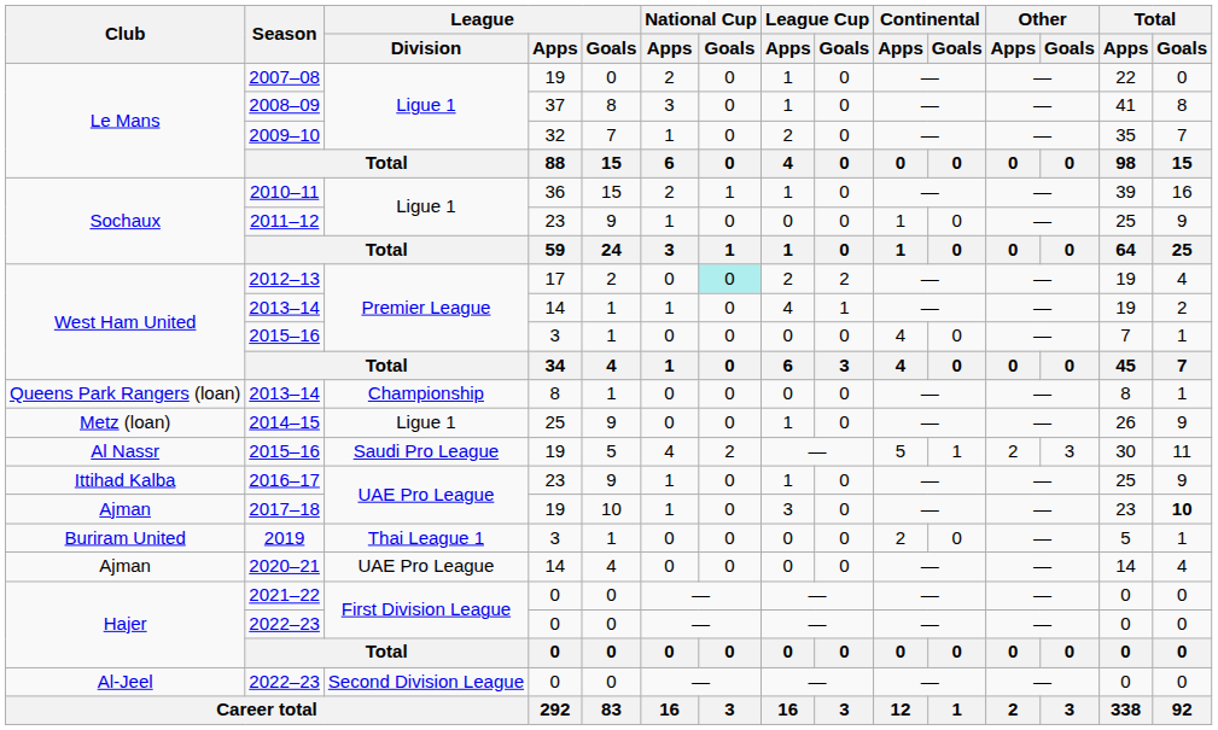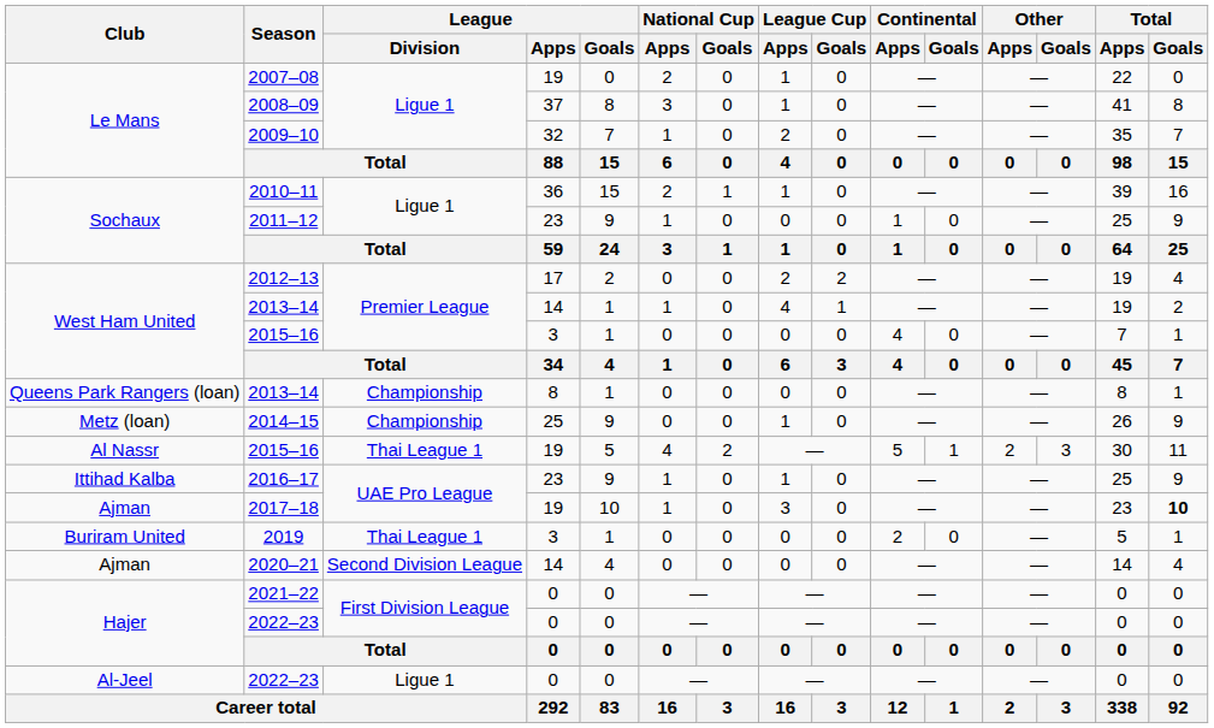 <table class="wikitable" style="text-align: center;">
 <tr>
 <th rowspan="2">Club</th>
 <th rowspan="2">Season</th>
 <th colspan="3">League</th>
 <th colspan="2">National Cup</th>
 <th colspan="2">League Cup</th>
 <th colspan="2">Continental</th>
 <th colspan="2">Other</th>
 <th colspan="2">Total</th>
 </tr>
 <tr>
 <th>Division</th>
 <th>Apps</th>
 <th>Goals</th>
 <th>Apps</th>
 <th>Goals</th>
 <th>Apps</th>
 <th>Goals</th>
 <th>Apps</th>
 <th>Goals</th>
 <th>Apps</th>
 <th>Goals</th>
 <th>Apps</th>
 <th>Goals</th>
 </tr>
 <tr>
 <td rowspan="4"><a href='#'>Le Mans</a></td>
 <td><a href='#'>2007–08</a></td>
 <td rowspan="3"><a href='#'>Ligue 1</a></td>
 <td>19</td>
 <td>0</td>
 <td>2</td>
 <td>0</td>
 <td>1</td>
 <td>0</td>
 <td colspan="2">—</td>
 <td colspan="2">—</td>
 <td>22</td>
 <td>0</td>
 </tr>
 <tr>
 <td><a href='#'>2008–09</a></td>
 <td>37</td>
 <td>8</td>
 <td>3</td>
 <td>0</td>
 <td>1</td>
 <td>0</td>
 <td colspan="2">—</td>
 <td colspan="2">—</td>
 <td>41</td>
 <td>8</td>
 </tr>
 <tr>
 <td><a href='#'>2009–10</a></td>
 <td>32</td>
 <td>7</td>
 <td>1</td>
 <td>0</td>
 <td>2</td>
 <td>0</td>
 <td colspan="2">—</td>
 <td colspan="2">—</td>
 <td>35</td>
 <td>7</td>
 </tr>
 <tr>
 <th colspan="2">Total</th>
 <th>88</th>
 <th>15</th>
 <th>6</th>
 <th>0</th>
 <th>4</th>
 <th>0</th>
 <th>0</th>
 <th>0</th>
 <th>0</th>
 <th>0</th>
 <th>98</th>
 <th>15</th>
 </tr>
 <tr>
 <td rowspan="3"><a href='#'>Sochaux</a></td>
 <td><a href='#'>2010–11</a></td>
 <td rowspan="2">Ligue 1</td>
 <td>36</td>
 <td>15</td>
 <td>2</td>
 <td>1</td>
 <td>1</td>
 <td>0</td>
 <td colspan="2">—</td>
 <td colspan="2">—</td>
 <td>39</td>
 <td>16</td>
 </tr>
 <tr>
 <td><a href='#'>2011–12</a></td>
 <td>23</td>
 <td>9</td>
 <td>1</td>
 <td>0</td>
 <td>0</td>
 <td>0</td>
 <td>1</td>
 <td>0</td>
 <td colspan="2">—</td>
 <td>25</td>
 <td>9</td>
 </tr>
 <tr>
 <th colspan="2">Total</th>
 <th>59</th>
 <th>24</th>
 <th>3</th>
 <th>1</th>
 <th>1</th>
 <th>0</th>
 <th>1</th>
 <th>0</th>
 <th>0</th>
 <th>0</th>
 <th>64</th>
 <th>25</th>
 </tr>
 <tr>
 <td rowspan="4"><a href='#'>West Ham United</a></td>
 <td><a href='#'>2012–13</a></td>
 <td rowspan="3"><a href='#'>Premier League</a></td>
 <td>17</td>
 <td>2</td>
 <td>0</td>
-<td style="background: paleturquoise;">0</td>
+<td>0</td>
 <td>2</td>
 <td>2</td>
 <td colspan="2">—</td>
 <td colspan="2">—</td>
 <td>19</td>
 <td>4</td>
 </tr>
 <tr>
 <td><a href='#'>2013–14</a></td>
 <td>14</td>
 <td>1</td>
 <td>1</td>
 <td>0</td>
 <td>4</td>
 <td>1</td>
 <td colspan="2">—</td>
 <td colspan="2">—</td>
 <td>19</td>
 <td>2</td>
 </tr>
 <tr>
 <td><a href='#'>2015–16</a></td>
 <td>3</td>
 <td>1</td>
 <td>0</td>
 <td>0</td>
 <td>0</td>
 <td>0</td>
 <td>4</td>
 <td>0</td>
 <td colspan="2">—</td>
 <td>7</td>
 <td>1</td>
 </tr>
 <tr>
 <th colspan="2">Total</th>
 <th>34</th>
 <th>4</th>
 <th>1</th>
 <th>0</th>
 <th>6</th>
 <th>3</th>
 <th>4</th>
 <th>0</th>
 <th>0</th>
 <th>0</th>
 <th>45</th>
 <th>7</th>
 </tr>
 <tr>
 <td><a href='#'>Queens Park Rangers</a> (loan)</td>
 <td><a href='#'>2013–14</a></td>
 <td><a href='#'>Championship</a></td>
 <td>8</td>
 <td>1</td>
 <td>0</td>
 <td>0</td>
 <td>0</td>
 <td>0</td>
 <td colspan="2">—</td>
 <td colspan="2">—</td>
 <td>8</td>
 <td>1</td>
 </tr>
 <tr>
 <td><a href='#'>Metz</a> (loan)</td>
 <td><a href='#'>2014–15</a></td>
-<td>Ligue 1</td>
+<td><a href='#'>Championship</a></td>
 <td>25</td>
 <td>9</td>
 <td>0</td>
 <td>0</td>
 <td>1</td>
 <td>0</td>
 <td colspan="2">—</td>
 <td colspan="2">—</td>
 <td>26</td>
 <td>9</td>
 </tr>
 <tr>
 <td><a href='#'>Al Nassr</a></td>
 <td><a href='#'>2015–16</a></td>
-<td><a href='#'>Saudi Pro League</a></td>
+<td><a href='#'>Thai League 1</a></td>
 <td>19</td>
 <td>5</td>
 <td>4</td>
 <td>2</td>
 <td colspan="2">—</td>
 <td>5</td>
 <td>1</td>
 <td>2</td>
 <td>3</td>
 <td>30</td>
 <td>11</td>
 </tr>
 <tr>
 <td><a href='#'>Ittihad Kalba</a></td>
 <td><a href='#'>2016–17</a></td>
 <td rowspan="2"><a href='#'>UAE Pro League</a></td>
 <td>23</td>
 <td>9</td>
 <td>1</td>
 <td>0</td>
 <td>1</td>
 <td>0</td>
 <td colspan="2">—</td>
 <td colspan="2">—</td>
 <td>25</td>
 <td>9</td>
 </tr>
 <tr>
 <td><a href='#'>Ajman</a></td>
 <td><a href='#'>2017–18</a></td>
 <td>19</td>
 <td>10</td>
 <td>1</td>
 <td>0</td>
 <td>3</td>
 <td>0</td>
 <td colspan="2">—</td>
 <td colspan="2">—</td>
 <td>23</td>
 <td><strong>10</strong></td>
 </tr>
 <tr>
 <td><a href='#'>Buriram United</a></td>
 <td><a href='#'>2019</a></td>
 <td><a href='#'>Thai League 1</a></td>
 <td>3</td>
 <td>1</td>
 <td>0</td>
 <td>0</td>
 <td>0</td>
 <td>0</td>
 <td>2</td>
 <td>0</td>
 <td colspan="2">—</td>
 <td>5</td>
 <td>1</td>
 </tr>
 <tr>
 <td>Ajman</td>
 <td><a href='#'>2020–21</a></td>
-<td>UAE Pro League</td>
+<td><a href='#'>Second Division League</a></td>
 <td>14</td>
 <td>4</td>
 <td>0</td>
 <td>0</td>
 <td>0</td>
 <td>0</td>
 <td colspan="2">—</td>
 <td colspan="2">—</td>
 <td>14</td>
 <td>4</td>
 </tr>
 <tr>
 <td rowspan="3"><a href='#'>Hajer</a></td>
 <td><a href='#'>2021–22</a></td>
 <td rowspan="2"><a href='#'>First Division League</a></td>
 <td>0</td>
 <td>0</td>
 <td colspan="2">—</td>
 <td colspan="2">—</td>
 <td colspan="2">—</td>
 <td colspan="2">—</td>
 <td>0</td>
 <td>0</td>
 </tr>
 <tr>
 <td><a href='#'>2022–23</a></td>
 <td>0</td>
 <td>0</td>
 <td colspan="2">—</td>
 <td colspan="2">—</td>
 <td colspan="2">—</td>
 <td colspan="2">—</td>
 <td>0</td>
 <td>0</td>
 </tr>
 <tr>
 <th colspan="2">Total</th>
 <th>0</th>
 <th>0</th>
 <th>0</th>
 <th>0</th>
 <th>0</th>
 <th>0</th>
 <th>0</th>
 <th>0</th>
 <th>0</th>
 <th>0</th>
 <th>0</th>
 <th>0</th>
 </tr>
 <tr>
 <td><a href='#'>Al-Jeel</a></td>
 <td><a href='#'>2022–23</a></td>
-<td><a href='#'>Second Division League</a></td>
+<td>Ligue 1</td>
 <td>0</td>
 <td>0</td>
 <td colspan="2">—</td>
 <td colspan="2">—</td>
 <td colspan="2">—</td>
 <td colspan="2">—</td>
 <td>0</td>
 <td>0</td>
 </tr>
 <tr>
 <th colspan="3">Career total</th>
 <th>292</th>
 <th>83</th>
 <th>16</th>
 <th>3</th>
 <th>16</th>
 <th>3</th>
 <th>12</th>
 <th>1</th>
 <th>2</th>
 <th>3</th>
 <th>338</th>
 <th>92</th>
 </tr>
 </table>
